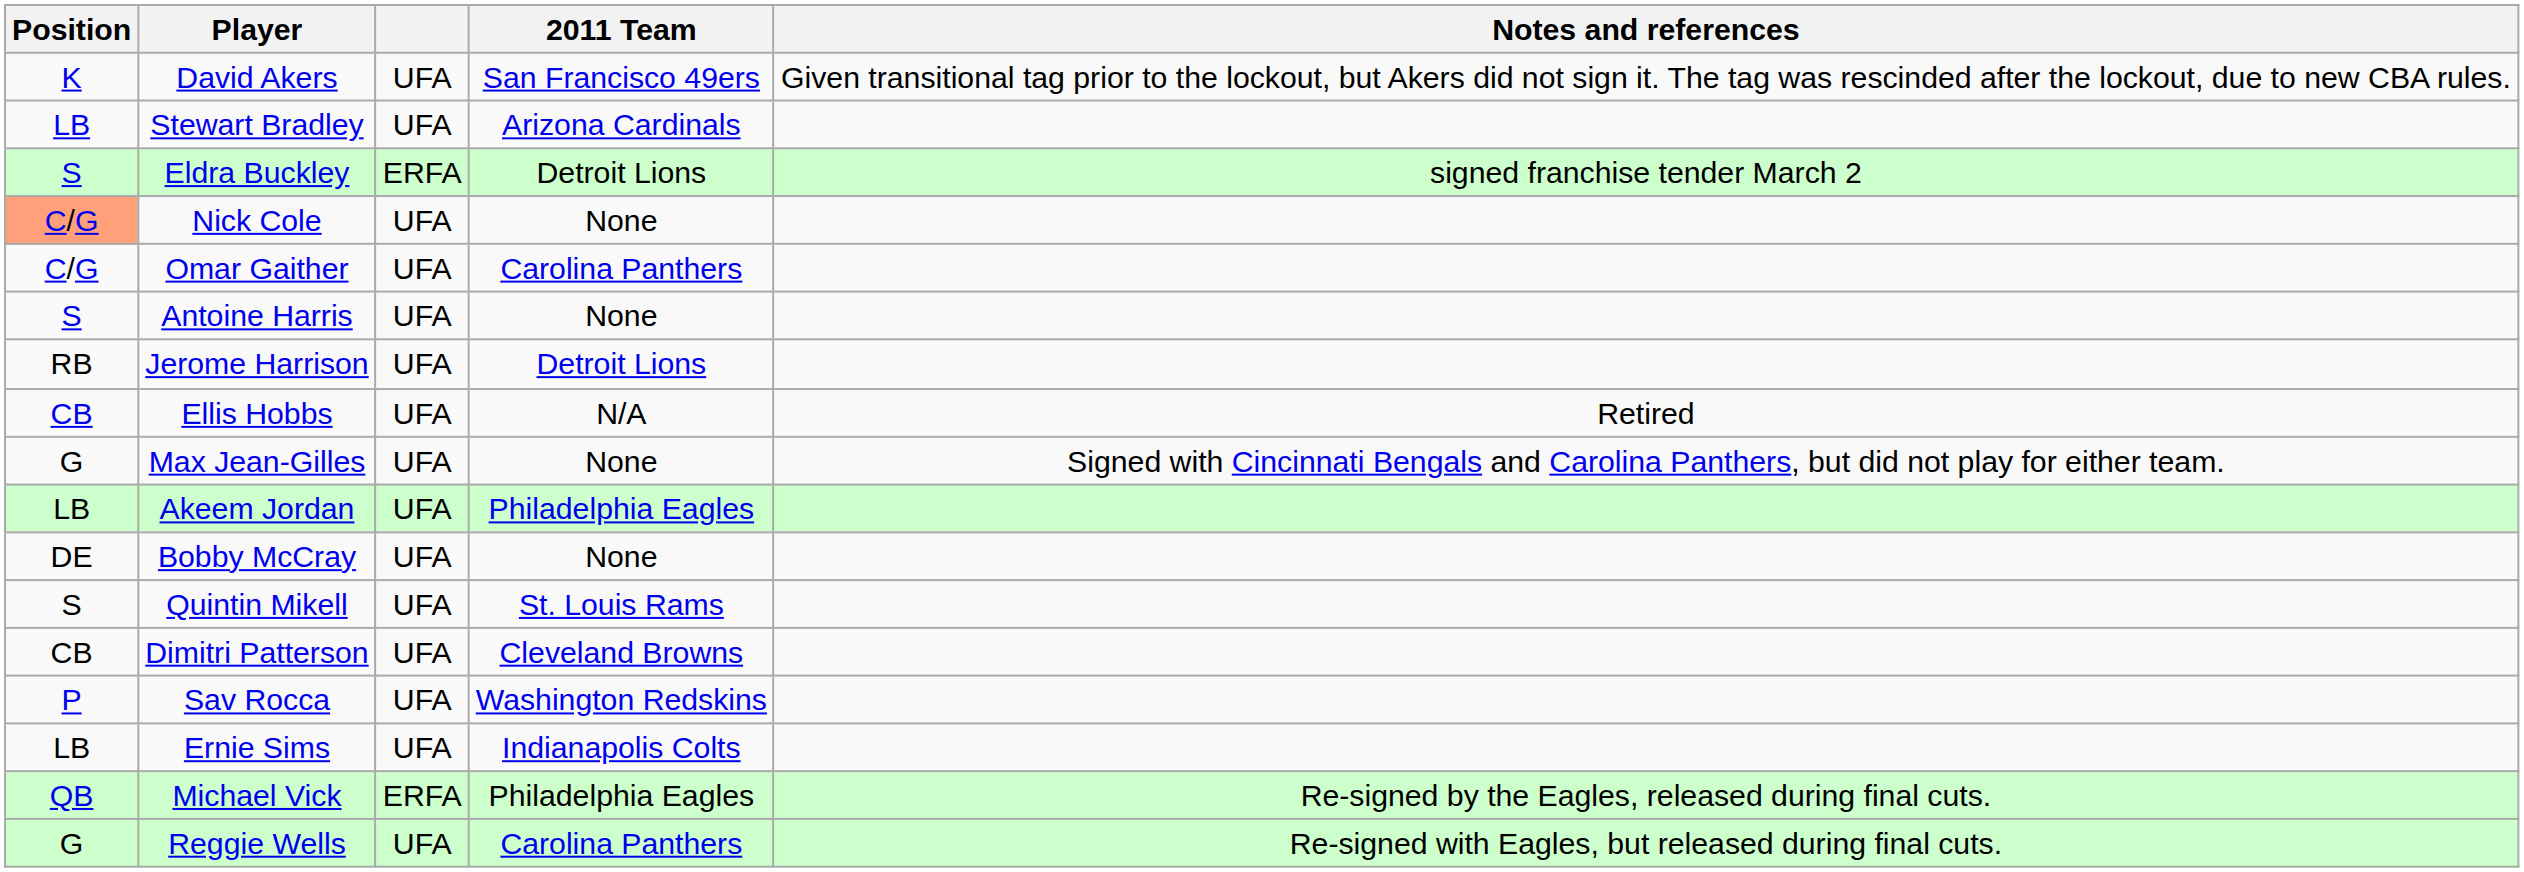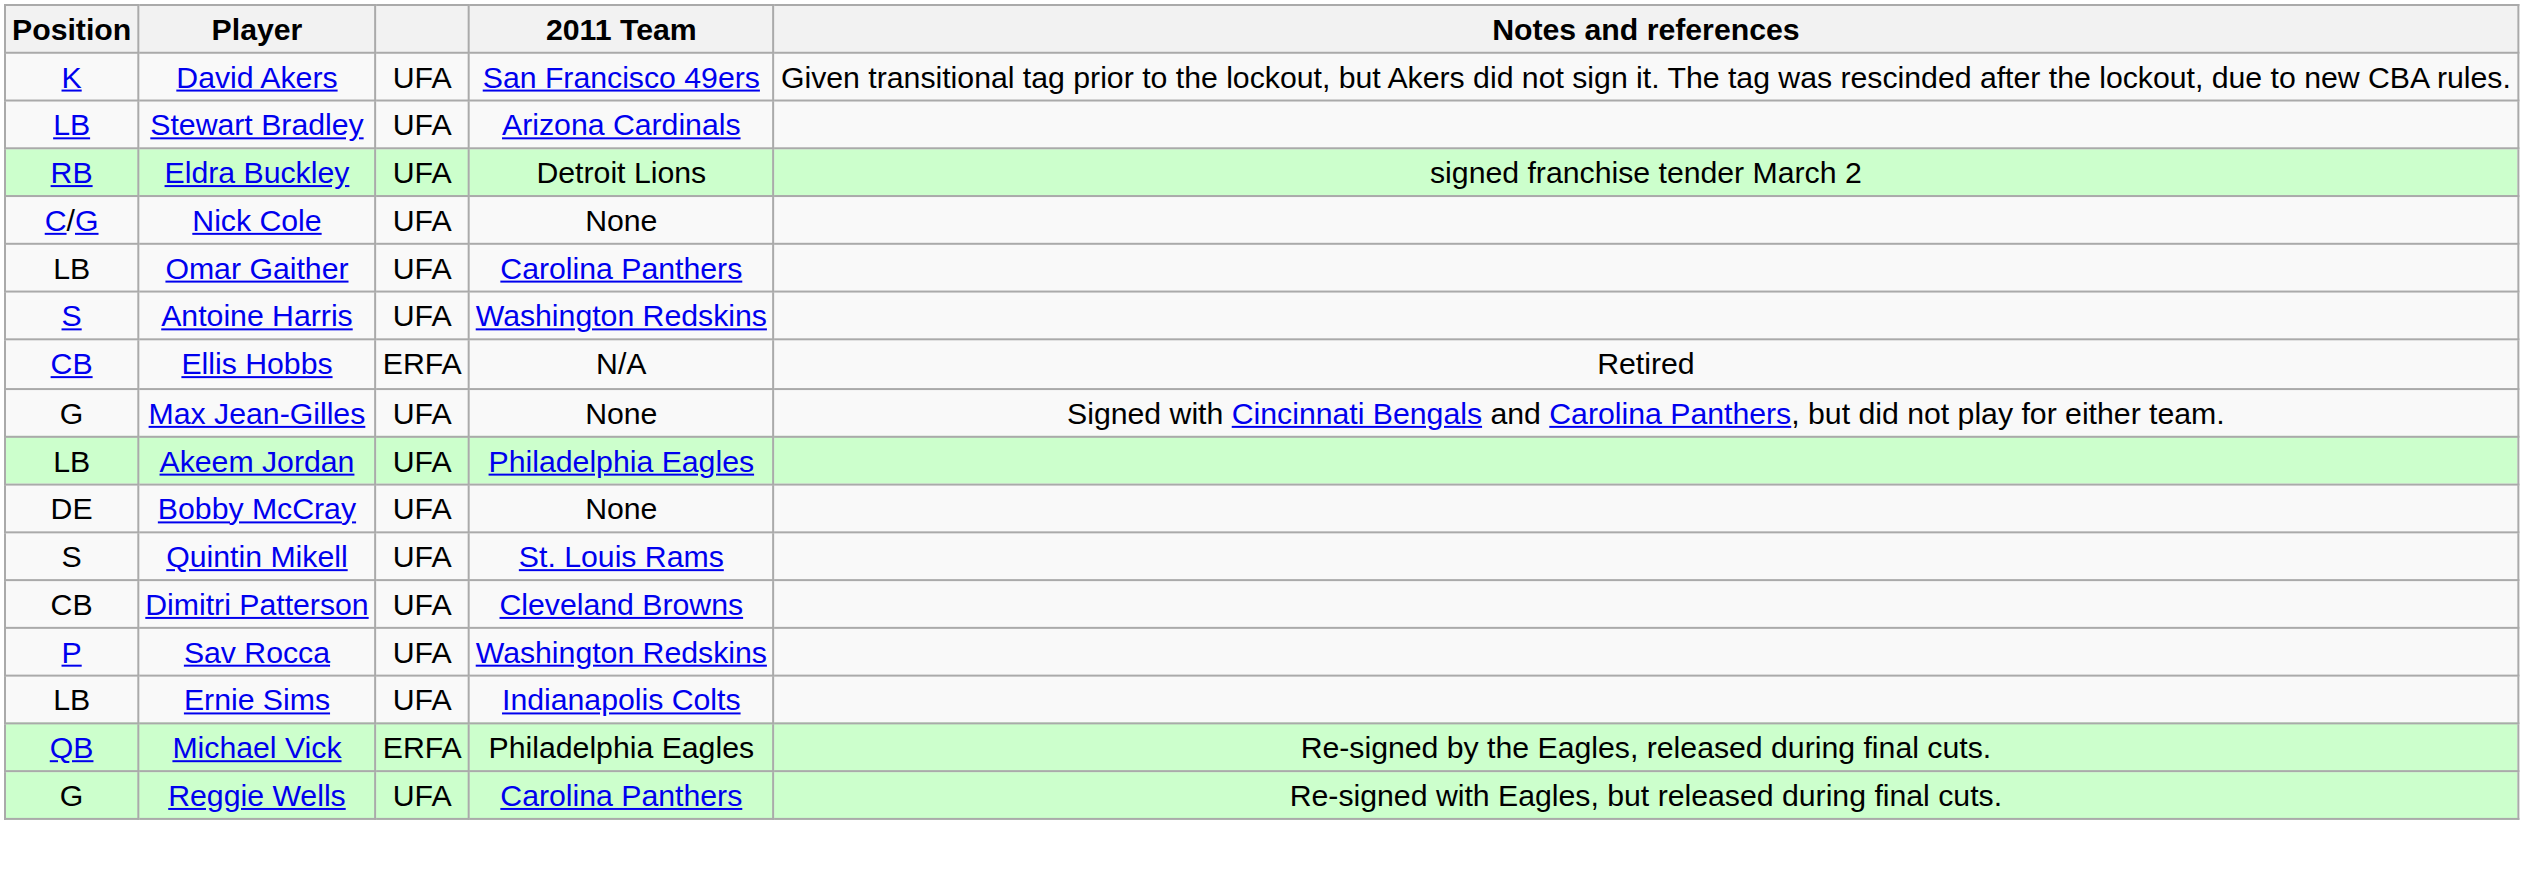 <table class="wikitable" style="font-size: 95%; text-align: center;">
 <tr>
 <th>Position</th>
 <th>Player</th>
 <th></th>
 <th>2011 Team</th>
 <th>Notes and references</th>
 </tr>
 <tr>
 <td><a href='#'>K</a></td>
 <td><a href='#'>David Akers</a></td>
 <td>UFA</td>
 <td><a href='#'>San Francisco 49ers</a></td>
 <td>Given transitional tag prior to the lockout, but Akers did not sign it.  The tag was rescinded after the lockout, due to new CBA rules.</td>
 </tr>
 <tr>
 <td><a href='#'>LB</a></td>
 <td><a href='#'>Stewart Bradley</a></td>
 <td>UFA</td>
 <td><a href='#'>Arizona Cardinals</a></td>
 <td></td>
 </tr>
 <tr style="background:#cfc;">
-<td><a href='#'>S</a></td>
+<td><a href='#'>RB</a></td>
 <td><a href='#'>Eldra Buckley</a></td>
-<td>ERFA</td>
+<td>UFA</td>
 <td>Detroit Lions</td>
 <td>signed franchise tender March 2</td>
 </tr>
 <tr>
-<td style="background: lightsalmon;"><a href='#'>C</a>/<a href='#'>G</a></td>
+<td><a href='#'>C</a>/<a href='#'>G</a></td>
 <td><a href='#'>Nick Cole</a></td>
 <td>UFA</td>
 <td>None</td>
 <td></td>
 </tr>
 <tr>
-<td><a href='#'>C</a>/<a href='#'>G</a></td>
+<td>LB</td>
 <td><a href='#'>Omar Gaither</a></td>
 <td>UFA</td>
 <td><a href='#'>Carolina Panthers</a></td>
 <td></td>
 </tr>
 <tr>
 <td><a href='#'>S</a></td>
 <td><a href='#'>Antoine Harris</a></td>
 <td>UFA</td>
-<td>None</td>
-<td></td>
-</tr>
-<tr>
-<td>RB</td>
-<td><a href='#'>Jerome Harrison</a></td>
-<td>UFA</td>
-<td><a href='#'>Detroit Lions</a></td>
+<td><a href='#'>Washington Redskins</a></td>
 <td></td>
 </tr>
 <tr>
 <td><a href='#'>CB</a></td>
 <td><a href='#'>Ellis Hobbs</a></td>
-<td>UFA</td>
+<td>ERFA</td>
 <td>N/A</td>
 <td>Retired</td>
 </tr>
 <tr>
 <td>G</td>
 <td><a href='#'>Max Jean-Gilles</a></td>
 <td>UFA</td>
 <td>None</td>
 <td>Signed with <a href='#'>Cincinnati Bengals</a> and <a href='#'>Carolina Panthers</a>, but did not play for either team.</td>
 </tr>
 <tr style="background:#cfc;">
 <td>LB</td>
 <td><a href='#'>Akeem Jordan</a></td>
 <td>UFA</td>
 <td><a href='#'>Philadelphia Eagles</a></td>
 <td></td>
 </tr>
 <tr>
 <td>DE</td>
 <td><a href='#'>Bobby McCray</a></td>
 <td>UFA</td>
 <td>None</td>
 <td></td>
 </tr>
 <tr>
 <td>S</td>
 <td><a href='#'>Quintin Mikell</a></td>
 <td>UFA</td>
 <td><a href='#'>St. Louis Rams</a></td>
 <td></td>
 </tr>
 <tr>
 <td>CB</td>
 <td><a href='#'>Dimitri Patterson</a></td>
 <td>UFA</td>
 <td><a href='#'>Cleveland Browns</a></td>
 <td></td>
 </tr>
 <tr>
 <td><a href='#'>P</a></td>
 <td><a href='#'>Sav Rocca</a></td>
 <td>UFA</td>
 <td><a href='#'>Washington Redskins</a></td>
 <td></td>
 </tr>
 <tr>
 <td>LB</td>
 <td><a href='#'>Ernie Sims</a></td>
 <td>UFA</td>
 <td><a href='#'>Indianapolis Colts</a></td>
 <td></td>
 </tr>
 <tr style="background:#cfc;">
 <td><a href='#'>QB</a></td>
 <td><a href='#'>Michael Vick</a></td>
 <td>ERFA</td>
 <td>Philadelphia Eagles</td>
 <td>Re-signed by the Eagles, released during final cuts.</td>
 </tr>
 <tr style="background:#cfc;">
 <td>G</td>
 <td><a href='#'>Reggie Wells</a></td>
 <td>UFA</td>
 <td><a href='#'>Carolina Panthers</a></td>
 <td>Re-signed with Eagles, but released during final cuts.</td>
 </tr>
 </table>
